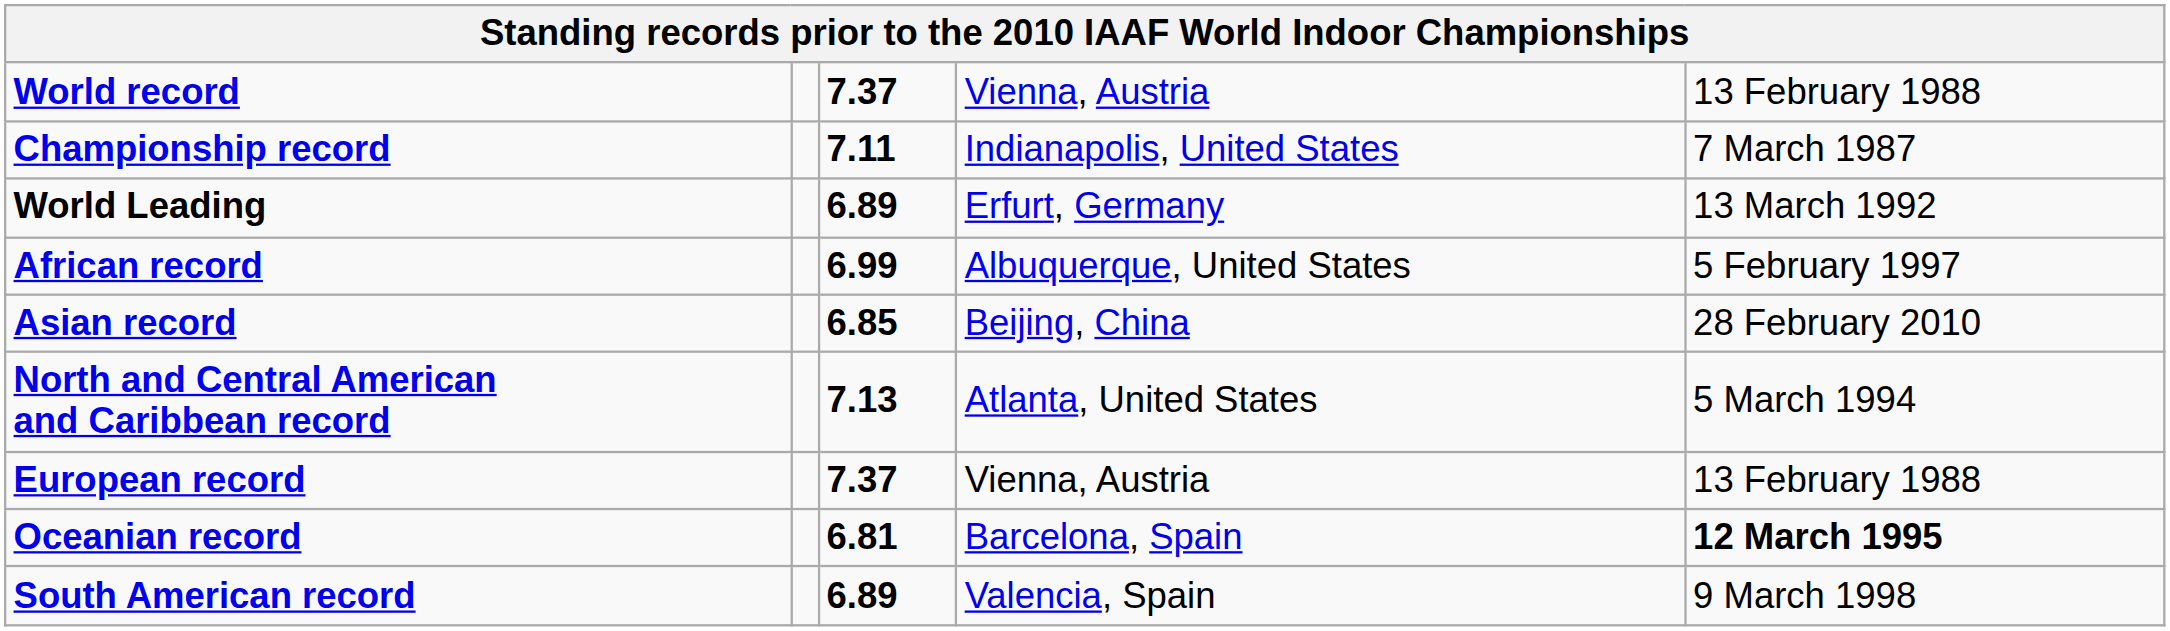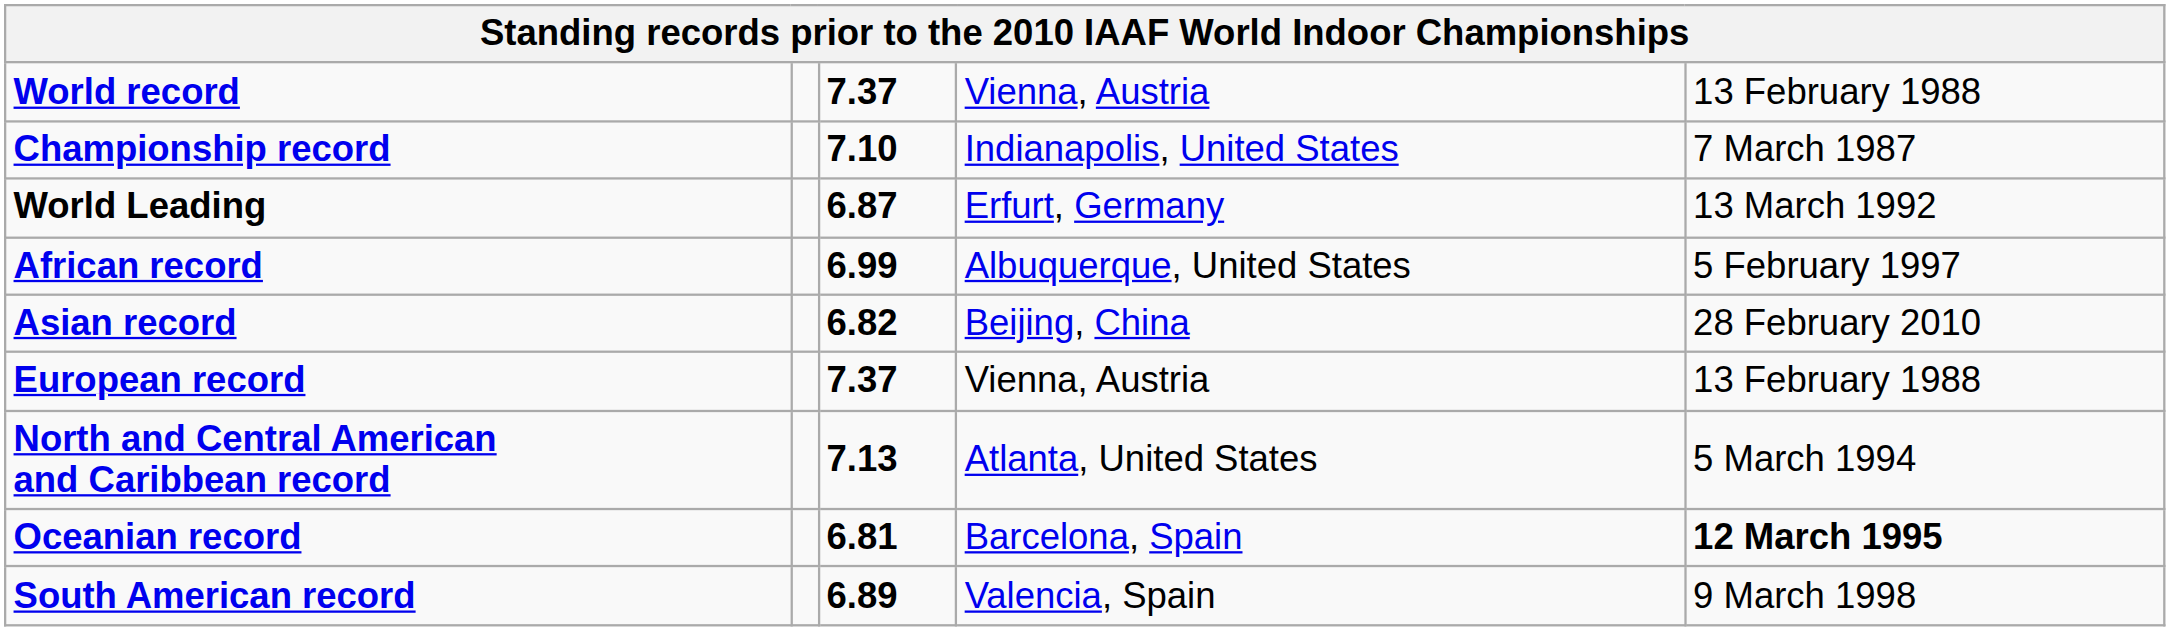 <table class="wikitable" width=75%>
 <tr>
 <th colspan="5">Standing records prior to the 2010 IAAF World Indoor Championships</th>
 </tr>
 <tr>
 <td><strong><a href='#'>World record</a></strong></td>
 <td></td>
 <td><strong>7.37</strong></td>
 <td><a href='#'>Vienna</a>, <a href='#'>Austria</a></td>
 <td>13 February 1988</td>
 </tr>
 <tr>
 <td><strong><a href='#'>Championship record</a></strong></td>
 <td></td>
-<td><strong>7.11</strong></td>
+<td><strong>7.10</strong></td>
 <td><a href='#'>Indianapolis</a>, <a href='#'>United States</a></td>
 <td>7 March 1987</td>
 </tr>
 <tr>
 <td><strong>World Leading</strong></td>
 <td></td>
-<td><strong>6.89</strong></td>
+<td><strong>6.87</strong></td>
 <td><a href='#'>Erfurt</a>, <a href='#'>Germany</a></td>
 <td>13 March 1992</td>
 </tr>
 <tr>
 <td><strong><a href='#'>African record</a></strong></td>
 <td></td>
 <td><strong>6.99</strong></td>
 <td><a href='#'>Albuquerque</a>, United States</td>
 <td>5 February 1997</td>
 </tr>
 <tr>
 <td><strong><a href='#'>Asian record</a></strong></td>
 <td></td>
-<td><strong>6.85</strong></td>
+<td><strong>6.82</strong></td>
 <td><a href='#'>Beijing</a>, <a href='#'>China</a></td>
 <td>28 February 2010</td>
+</tr>
+<tr>
+<td><strong><a href='#'>European record</a></strong></td>
+<td></td>
+<td><strong>7.37</strong></td>
+<td>Vienna, Austria</td>
+<td>13 February 1988</td>
 </tr>
 <tr>
 <td><strong><a href='#'>North and Central American <br>and Caribbean record</a></strong></td>
 <td></td>
 <td><strong>7.13</strong></td>
 <td><a href='#'>Atlanta</a>, United States</td>
 <td>5 March 1994</td>
-</tr>
-<tr>
-<td><strong><a href='#'>European record</a></strong></td>
-<td></td>
-<td><strong>7.37</strong></td>
-<td>Vienna, Austria</td>
-<td>13 February 1988</td>
 </tr>
 <tr>
 <td><strong><a href='#'>Oceanian record</a></strong></td>
 <td></td>
 <td><strong>6.81</strong></td>
 <td><a href='#'>Barcelona</a>, <a href='#'>Spain</a></td>
 <td><strong>12 March 1995</strong></td>
 </tr>
 <tr>
 <td><strong><a href='#'>South American record</a></strong></td>
 <td></td>
 <td><strong>6.89</strong></td>
 <td><a href='#'>Valencia</a>, Spain</td>
 <td>9 March 1998</td>
 </tr>
 </table>
